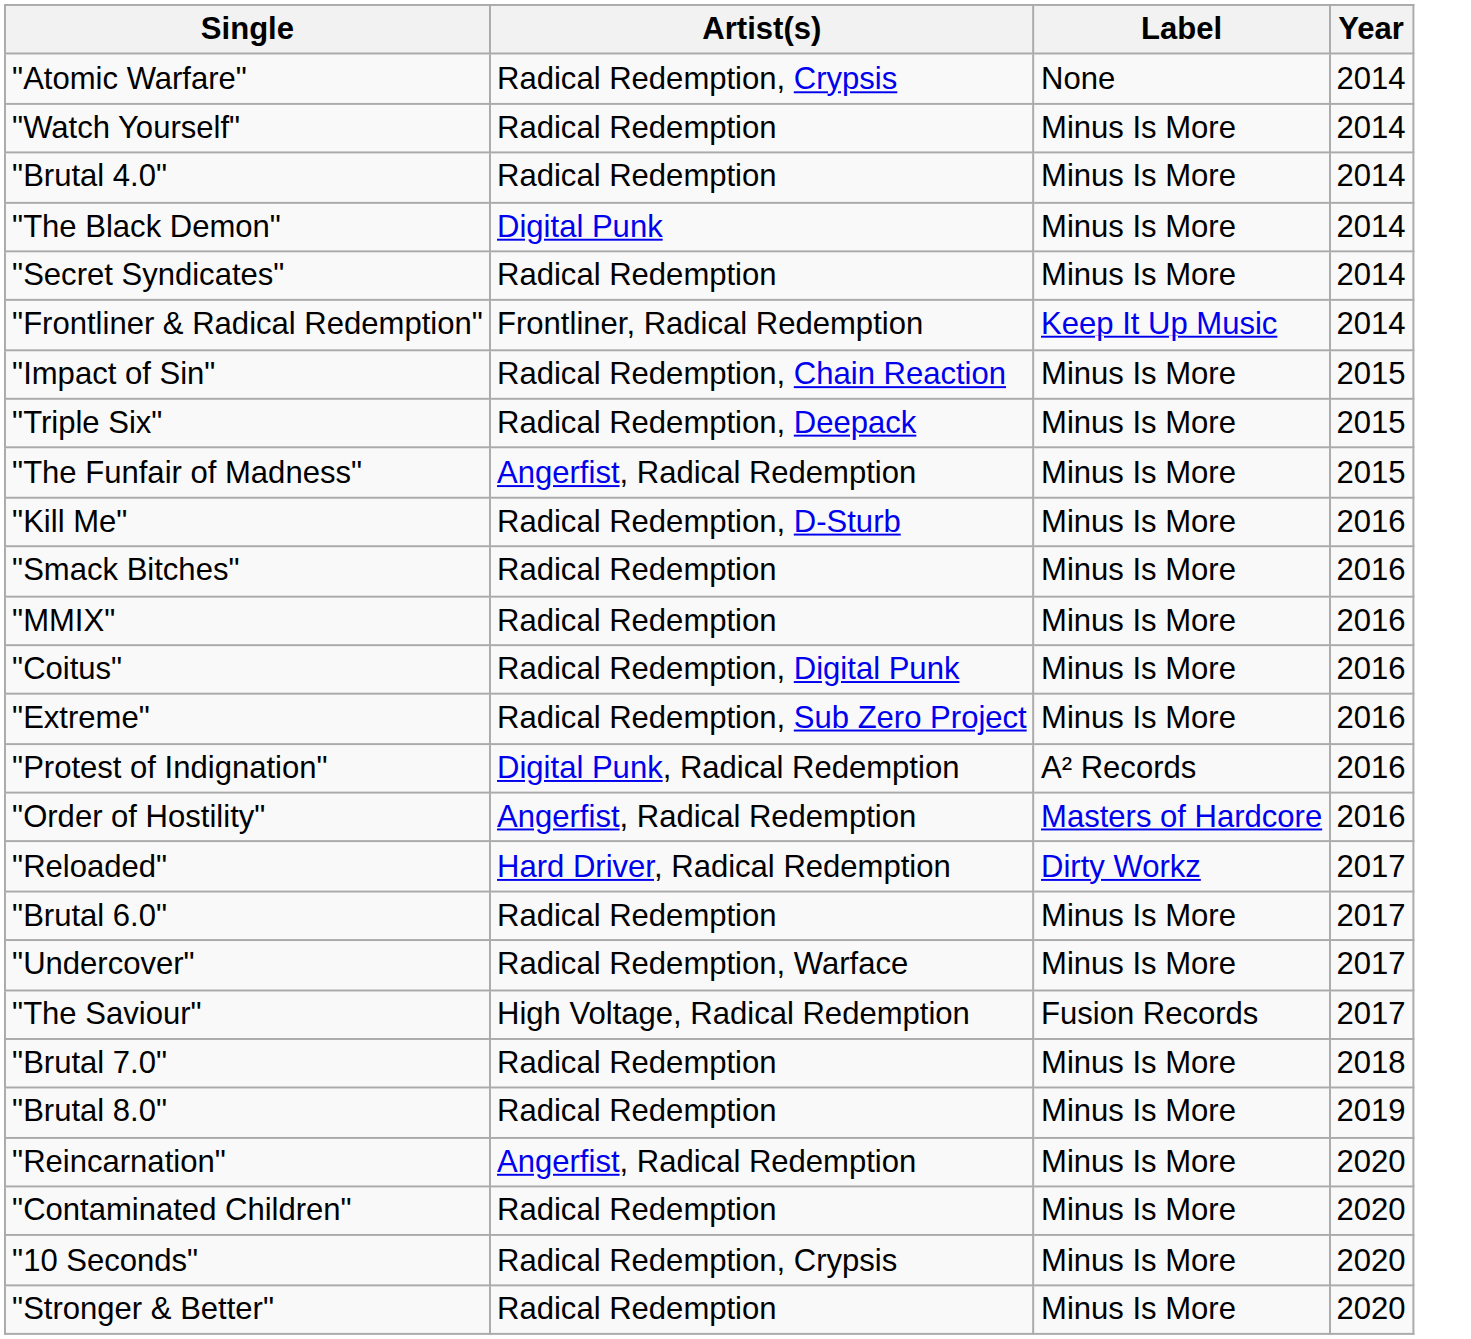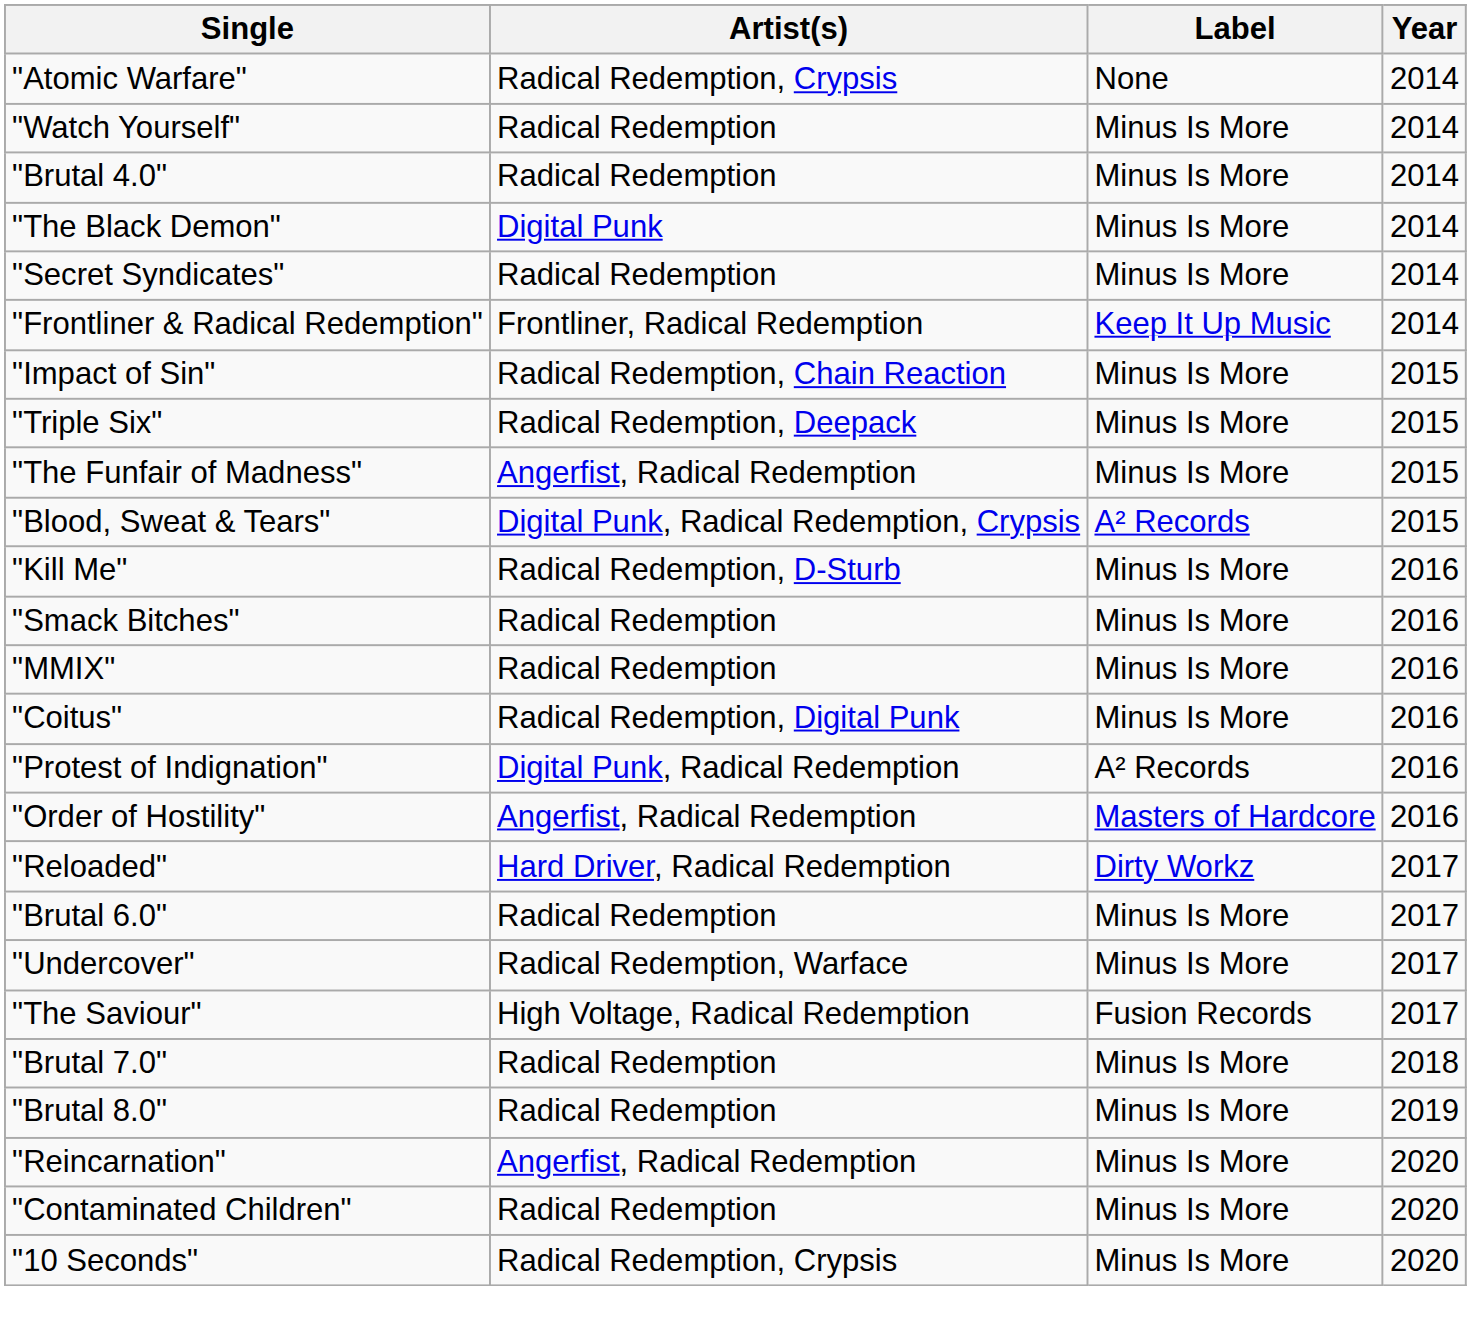 <table class="wikitable">
 <tr>
 <th>Single</th>
 <th>Artist(s)</th>
 <th>Label</th>
 <th>Year</th>
 </tr>
 <tr>
 <td>"Atomic Warfare"</td>
 <td>Radical Redemption, <a href='#'>Crypsis</a></td>
 <td>None</td>
 <td>2014</td>
 </tr>
 <tr>
 <td>"Watch Yourself"</td>
 <td>Radical Redemption</td>
 <td>Minus Is More</td>
 <td>2014</td>
 </tr>
 <tr>
 <td>"Brutal 4.0"</td>
 <td>Radical Redemption</td>
 <td>Minus Is More</td>
 <td>2014</td>
 </tr>
 <tr>
 <td>"The Black Demon"</td>
 <td><a href='#'>Digital Punk</a></td>
 <td>Minus Is More</td>
 <td>2014</td>
 </tr>
 <tr>
 <td>"Secret Syndicates"</td>
 <td>Radical Redemption</td>
 <td>Minus Is More</td>
 <td>2014</td>
 </tr>
 <tr>
 <td>"Frontliner & Radical Redemption"</td>
 <td>Frontliner, Radical Redemption</td>
 <td><a href='#'>Keep It Up Music</a></td>
 <td>2014</td>
 </tr>
 <tr>
 <td>"Impact of Sin"</td>
 <td>Radical Redemption, <a href='#'>Chain Reaction</a></td>
 <td>Minus Is More</td>
 <td>2015</td>
 </tr>
 <tr>
 <td>"Triple Six"</td>
 <td>Radical Redemption, <a href='#'>Deepack</a></td>
 <td>Minus Is More</td>
 <td>2015</td>
 </tr>
 <tr>
 <td>"The Funfair of Madness"</td>
 <td><a href='#'>Angerfist</a>, Radical Redemption</td>
 <td>Minus Is More</td>
 <td>2015</td>
 </tr>
 <tr>
+<td>"Blood, Sweat & Tears"</td>
+<td><a href='#'>Digital Punk</a>, Radical Redemption, <a href='#'>Crypsis</a></td>
+<td><a href='#'>A² Records</a></td>
+<td>2015</td>
+</tr>
+<tr>
 <td>"Kill Me"</td>
 <td>Radical Redemption, <a href='#'>D-Sturb</a></td>
 <td>Minus Is More</td>
 <td>2016</td>
 </tr>
 <tr>
 <td>"Smack Bitches"</td>
 <td>Radical Redemption</td>
 <td>Minus Is More</td>
 <td>2016</td>
 </tr>
 <tr>
 <td>"MMIX"</td>
 <td>Radical Redemption</td>
 <td>Minus Is More</td>
 <td>2016</td>
 </tr>
 <tr>
 <td>"Coitus"</td>
 <td>Radical Redemption, <a href='#'>Digital Punk</a></td>
-<td>Minus Is More</td>
-<td>2016</td>
-</tr>
-<tr>
-<td>"Extreme"</td>
-<td>Radical Redemption, <a href='#'>Sub Zero Project</a></td>
 <td>Minus Is More</td>
 <td>2016</td>
 </tr>
 <tr>
 <td>"Protest of Indignation"</td>
 <td><a href='#'>Digital Punk</a>, Radical Redemption</td>
 <td>A² Records</td>
 <td>2016</td>
 </tr>
 <tr>
 <td>"Order of Hostility"</td>
 <td><a href='#'>Angerfist</a>, Radical Redemption</td>
 <td><a href='#'>Masters of Hardcore</a></td>
 <td>2016</td>
 </tr>
 <tr>
 <td>"Reloaded"</td>
 <td><a href='#'>Hard Driver</a>, Radical Redemption</td>
 <td><a href='#'>Dirty Workz</a></td>
 <td>2017</td>
 </tr>
 <tr>
 <td>"Brutal 6.0"</td>
 <td>Radical Redemption</td>
 <td>Minus Is More</td>
 <td>2017</td>
 </tr>
 <tr>
 <td>"Undercover"</td>
 <td>Radical Redemption, Warface</td>
 <td>Minus Is More</td>
 <td>2017</td>
 </tr>
 <tr>
 <td>"The Saviour"</td>
 <td>High Voltage, Radical Redemption</td>
 <td>Fusion Records</td>
 <td>2017</td>
 </tr>
 <tr>
 <td>"Brutal 7.0"</td>
 <td>Radical Redemption</td>
 <td>Minus Is More</td>
 <td>2018</td>
 </tr>
 <tr>
 <td>"Brutal 8.0"</td>
 <td>Radical Redemption</td>
 <td>Minus Is More</td>
 <td>2019</td>
 </tr>
 <tr>
 <td>"Reincarnation"</td>
 <td><a href='#'>Angerfist</a>, Radical Redemption</td>
 <td>Minus Is More</td>
 <td>2020</td>
 </tr>
 <tr>
 <td>"Contaminated Children"</td>
 <td>Radical Redemption</td>
 <td>Minus Is More</td>
 <td>2020</td>
 </tr>
 <tr>
 <td>"10 Seconds"</td>
 <td>Radical Redemption, Crypsis</td>
 <td>Minus Is More</td>
 <td>2020</td>
 </tr>
-<tr>
-<td>"Stronger & Better"</td>
-<td>Radical Redemption</td>
-<td>Minus Is More</td>
-<td>2020</td>
-</tr>
 </table>
